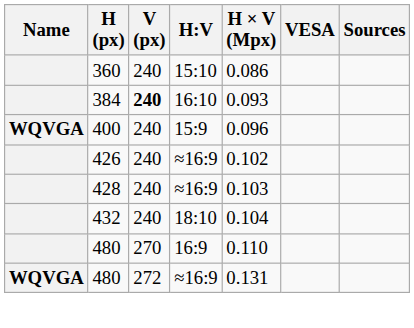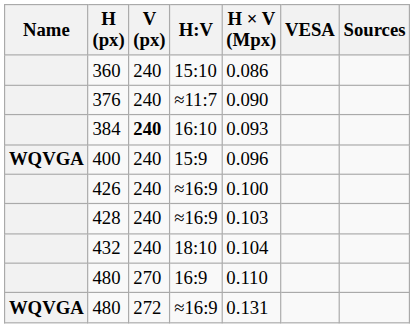 <table class="wikitable floatright sortable">
 <tr>
 <th>Name</th>
 <th>H<br>(px)</th>
 <th>V<br>(px)</th>
 <th>H:V<br></th>
 <th>H × V<br>(Mpx)</th>
 <th>VESA</th>
 <th>Sources</th>
 </tr>
 <tr>
 <th></th>
 <td>360</td>
 <td>240</td>
 <td>15:10</td>
 <td>0.086</td>
+<td></td>
+<td></td>
+</tr>
+<tr>
+<th></th>
+<td>376</td>
+<td>240</td>
+<td>≈11:7</td>
+<td>0.090</td>
 <td></td>
 <td></td>
 </tr>
 <tr>
 <th></th>
 <td>384</td>
 <td><strong>240</strong></td>
 <td>16:10</td>
 <td>0.093</td>
 <td></td>
 <td></td>
 </tr>
 <tr>
 <th>WQVGA</th>
 <td>400</td>
 <td>240</td>
 <td>15:9</td>
 <td>0.096</td>
 <td></td>
 <td></td>
 </tr>
 <tr>
 <th></th>
 <td>426</td>
 <td>240</td>
 <td>≈16:9</td>
-<td>0.102</td>
+<td>0.100</td>
 <td></td>
 <td></td>
 </tr>
 <tr>
 <th></th>
 <td>428</td>
 <td>240</td>
 <td>≈16:9</td>
 <td>0.103</td>
 <td></td>
 <td></td>
 </tr>
 <tr>
 <th></th>
 <td>432</td>
 <td>240</td>
 <td>18:10</td>
 <td>0.104</td>
 <td></td>
 <td></td>
 </tr>
 <tr>
 <th></th>
 <td>480</td>
 <td>270</td>
 <td>16:9</td>
 <td>0.110</td>
 <td></td>
 <td></td>
 </tr>
 <tr>
 <th>WQVGA</th>
 <td>480</td>
 <td>272</td>
 <td>≈16:9</td>
 <td>0.131</td>
 <td></td>
 <td></td>
 </tr>
 </table>
